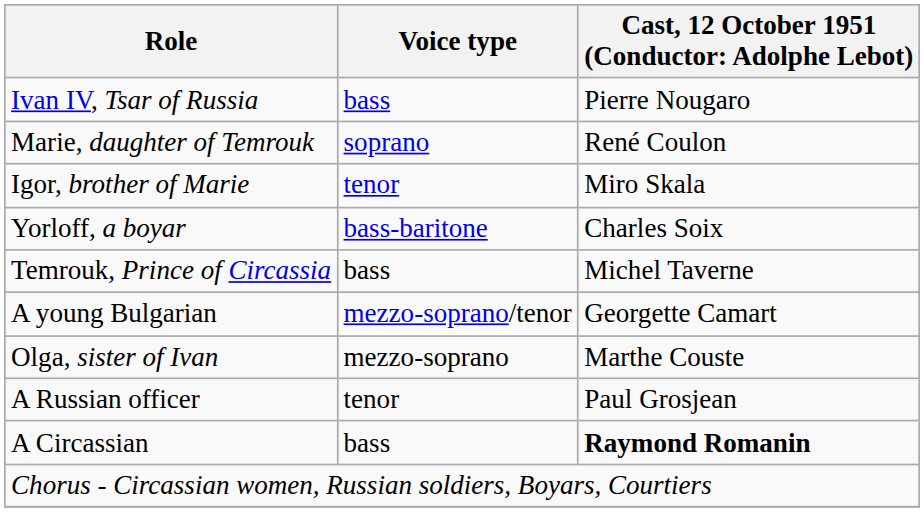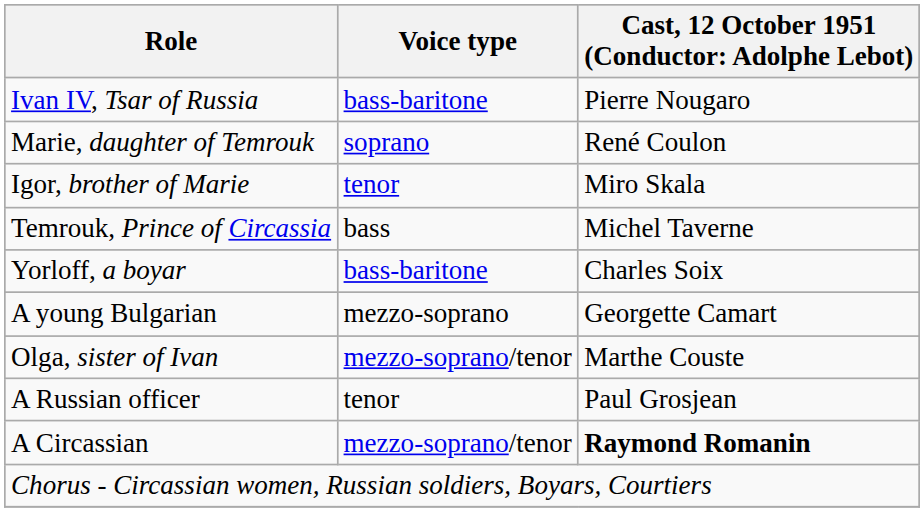 <table class="wikitable">
 <tr>
 <th>Role</th>
 <th>Voice type</th>
 <th>Cast, 12 October 1951<br>(Conductor: Adolphe Lebot)</th>
 </tr>
 <tr>
 <td><a href='#'>Ivan IV</a>, <em>Tsar of Russia</em></td>
-<td><a href='#'>bass</a></td>
+<td><a href='#'>bass-baritone</a></td>
 <td>Pierre Nougaro</td>
 </tr>
 <tr>
 <td>Marie, <em>daughter of Temrouk</em></td>
 <td><a href='#'>soprano</a></td>
 <td>René Coulon</td>
 </tr>
 <tr>
 <td>Igor, <em>brother of Marie</em></td>
 <td><a href='#'>tenor</a></td>
 <td>Miro Skala</td>
 </tr>
 <tr>
+<td>Temrouk, <em>Prince of <a href='#'>Circassia</a></em></td>
+<td>bass</td>
+<td>Michel Taverne</td>
+</tr>
+<tr>
 <td>Yorloff, <em>a boyar</em></td>
 <td><a href='#'>bass-baritone</a></td>
 <td>Charles Soix</td>
 </tr>
 <tr>
-<td>Temrouk, <em>Prince of <a href='#'>Circassia</a></em></td>
-<td>bass</td>
-<td>Michel Taverne</td>
-</tr>
-<tr>
 <td>A young Bulgarian</td>
-<td><a href='#'>mezzo-soprano</a>/tenor</td>
+<td>mezzo-soprano</td>
 <td>Georgette Camart</td>
 </tr>
 <tr>
 <td>Olga, <em>sister of Ivan</em></td>
-<td>mezzo-soprano</td>
+<td><a href='#'>mezzo-soprano</a>/tenor</td>
 <td>Marthe Couste</td>
 </tr>
 <tr>
 <td>A Russian officer</td>
 <td>tenor</td>
 <td>Paul Grosjean</td>
 </tr>
 <tr>
 <td>A Circassian</td>
-<td>bass</td>
+<td><a href='#'>mezzo-soprano</a>/tenor</td>
 <td><strong>Raymond Romanin</strong></td>
 </tr>
 <tr>
 <td colspan="3"><em>Chorus - Circassian women, Russian soldiers, Boyars, Courtiers</em></td>
 </tr>
 <tr>
 </tr>
 </table>
